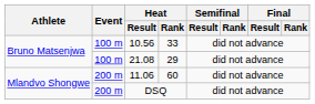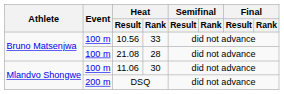 <table class="wikitable" style="font-size:90%">
 <tr>
 <th rowspan=2>Athlete</th>
 <th rowspan=2>Event</th>
 <th colspan=2>Heat</th>
 <th colspan=2>Semifinal</th>
 <th colspan=2>Final</th>
 </tr>
 <tr style="font-size:95%">
 <th>Result</th>
 <th>Rank</th>
 <th>Result</th>
 <th>Rank</th>
 <th>Result</th>
 <th>Rank</th>
 </tr>
 <tr align=center>
 <td align=left rowspan=2><a href='#'>Bruno Matsenjwa</a></td>
 <td align=left><a href='#'>100 m</a></td>
 <td>10.56</td>
 <td>33</td>
 <td colspan=4>did not advance</td>
 </tr>
 <tr align=center>
 <td align=left><a href='#'>100 m</a></td>
 <td>21.08</td>
-<td>29</td>
+<td>28</td>
 <td colspan=4>did not advance</td>
 </tr>
 <tr align=center>
 <td align=left rowspan=2><a href='#'>Mlandvo Shongwe</a></td>
-<td align=left><a href='#'>200 m</a></td>
+<td align=left><a href='#'>100 m</a></td>
 <td>11.06</td>
-<td>60</td>
+<td>30</td>
 <td colspan=4>did not advance</td>
 </tr>
 <tr align=center>
 <td align=left><a href='#'>200 m</a></td>
 <td colspan=2>DSQ</td>
 <td colspan=4>did not advance</td>
 </tr>
 </table>
